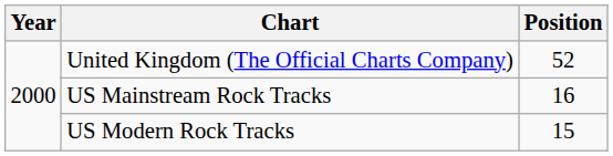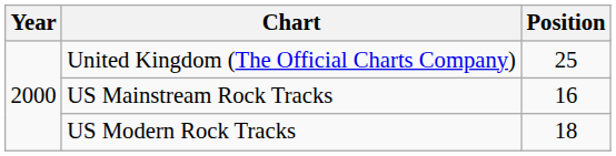 <table class="wikitable">
 <tr>
 <th>Year</th>
 <th>Chart</th>
 <th>Position</th>
 </tr>
 <tr>
 <td rowspan="3">2000</td>
 <td>United Kingdom (<a href='#'>The Official Charts Company</a>)</td>
-<td align="center">52</td>
+<td align="center">25</td>
 </tr>
 <tr>
 <td>US Mainstream Rock Tracks</td>
 <td align="center">16</td>
 </tr>
 <tr>
 <td>US Modern Rock Tracks</td>
-<td align="center">15</td>
+<td align="center">18</td>
 </tr>
 </table>
